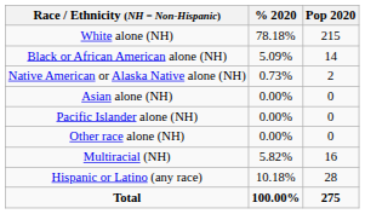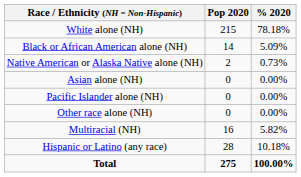 <table class="wikitable" style="text-align:center;">
 <tr>
 <th>Race / Ethnicity <small>(<em>NH = Non-Hispanic</em>)</small></th>
+<th>Pop 2020</th>
 <th>% 2020</th>
-<th>Pop 2020</th>
 </tr>
 <tr>
 <td><a href='#'>White</a> alone (NH)</td>
+<td>215</td>
 <td>78.18%</td>
-<td>215</td>
 </tr>
 <tr>
 <td><a href='#'>Black or African American</a> alone (NH)</td>
+<td>14</td>
 <td>5.09%</td>
-<td>14</td>
 </tr>
 <tr>
 <td><a href='#'>Native American</a> or <a href='#'>Alaska Native</a> alone (NH)</td>
+<td>2</td>
 <td>0.73%</td>
-<td>2</td>
 </tr>
 <tr>
 <td><a href='#'>Asian</a> alone (NH)</td>
+<td>0</td>
 <td>0.00%</td>
-<td>0</td>
 </tr>
 <tr>
 <td><a href='#'>Pacific Islander</a> alone (NH)</td>
+<td>0</td>
 <td>0.00%</td>
-<td>0</td>
 </tr>
 <tr>
 <td><a href='#'>Other race</a> alone (NH)</td>
+<td>0</td>
 <td>0.00%</td>
-<td>0</td>
 </tr>
 <tr>
 <td><a href='#'>Multiracial</a> (NH)</td>
+<td>16</td>
 <td>5.82%</td>
-<td>16</td>
 </tr>
 <tr>
 <td><a href='#'>Hispanic or Latino</a> (any race)</td>
+<td>28</td>
 <td>10.18%</td>
-<td>28</td>
 </tr>
 <tr>
 <td><strong>Total</strong></td>
+<td><strong>275</strong></td>
 <td><strong>100.00%</strong></td>
-<td><strong>275</strong></td>
 </tr>
 </table>
